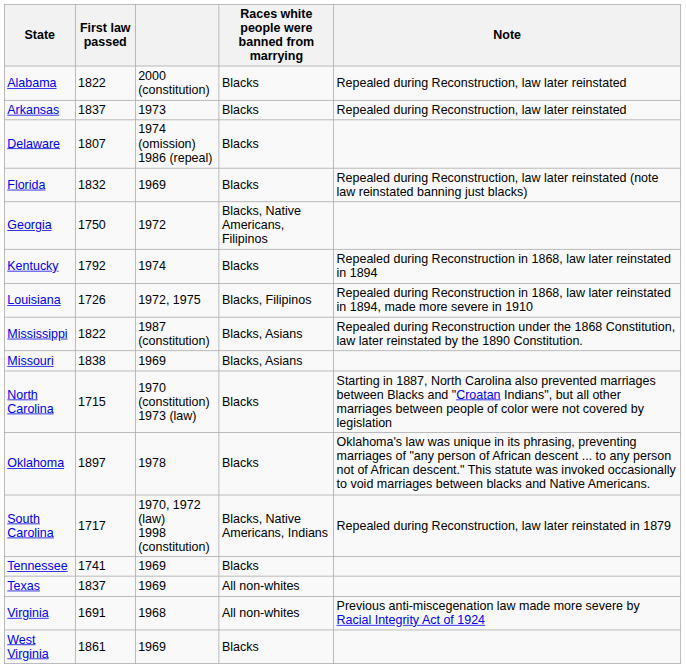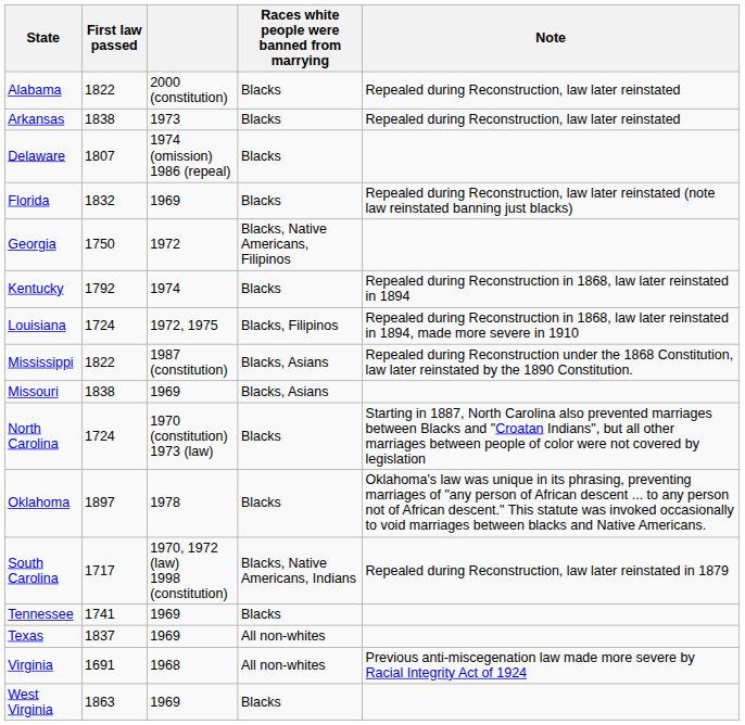 <table class="wikitable sortable">
 <tr>
 <th>State</th>
 <th>First law passed</th>
 <th></th>
 <th>Races white people were banned from marrying</th>
 <th>Note</th>
 </tr>
 <tr>
 <td><a href='#'>Alabama</a></td>
 <td>1822</td>
 <td>2000 (constitution)</td>
 <td>Blacks</td>
 <td>Repealed during Reconstruction, law later reinstated</td>
 </tr>
 <tr>
 <td><a href='#'>Arkansas</a></td>
-<td>1837</td>
+<td>1838</td>
 <td>1973</td>
 <td>Blacks</td>
 <td>Repealed during Reconstruction, law later reinstated</td>
 </tr>
 <tr>
 <td><a href='#'>Delaware</a></td>
 <td>1807</td>
 <td>1974 (omission)<br>1986 (repeal)</td>
 <td>Blacks</td>
 <td></td>
 </tr>
 <tr>
 <td><a href='#'>Florida</a></td>
 <td>1832</td>
 <td>1969</td>
 <td>Blacks</td>
 <td>Repealed during Reconstruction, law later reinstated (note law reinstated banning just blacks)</td>
 </tr>
 <tr>
 <td><a href='#'>Georgia</a></td>
 <td>1750</td>
 <td>1972</td>
 <td>Blacks, Native Americans, Filipinos</td>
 <td></td>
 </tr>
 <tr>
 <td><a href='#'>Kentucky</a></td>
 <td>1792</td>
 <td>1974</td>
 <td>Blacks</td>
 <td>Repealed during Reconstruction in 1868, law later reinstated in 1894</td>
 </tr>
 <tr>
 <td><a href='#'>Louisiana</a></td>
-<td>1726</td>
+<td>1724</td>
 <td>1972, 1975</td>
 <td>Blacks, Filipinos</td>
 <td>Repealed during Reconstruction in 1868, law later reinstated in 1894, made more severe in 1910</td>
 </tr>
 <tr>
 <td><a href='#'>Mississippi</a></td>
 <td>1822</td>
 <td>1987 (constitution)</td>
 <td>Blacks, Asians</td>
 <td>Repealed during Reconstruction under the 1868 Constitution, law later reinstated by the 1890 Constitution.</td>
 </tr>
 <tr>
 <td><a href='#'>Missouri</a></td>
 <td>1838</td>
 <td>1969</td>
 <td>Blacks, Asians</td>
 <td></td>
 </tr>
 <tr>
 <td><a href='#'>North Carolina</a></td>
-<td>1715</td>
+<td>1724</td>
 <td>1970 (constitution)<br>1973 (law)</td>
 <td>Blacks</td>
 <td>Starting in 1887, North Carolina also prevented marriages between Blacks and "<a href='#'>Croatan</a> Indians", but all other marriages between people of color were not covered by legislation</td>
 </tr>
 <tr>
 <td><a href='#'>Oklahoma</a></td>
 <td>1897</td>
 <td>1978</td>
 <td>Blacks</td>
 <td>Oklahoma's law was unique in its phrasing, preventing marriages of "any person of African descent ... to any person not of African descent." This statute was invoked occasionally to void marriages between blacks and Native Americans.</td>
 </tr>
 <tr>
 <td><a href='#'>South Carolina</a></td>
 <td>1717</td>
 <td>1970, 1972 (law)<br>1998 (constitution)</td>
 <td>Blacks, Native Americans, Indians</td>
 <td>Repealed during Reconstruction, law later reinstated in 1879</td>
 </tr>
 <tr>
 <td><a href='#'>Tennessee</a></td>
 <td>1741</td>
 <td>1969</td>
 <td>Blacks</td>
 <td></td>
 </tr>
 <tr>
 <td><a href='#'>Texas</a></td>
 <td>1837</td>
 <td>1969</td>
 <td>All non-whites</td>
 <td></td>
 </tr>
 <tr>
 <td><a href='#'>Virginia</a></td>
 <td>1691</td>
 <td>1968</td>
 <td>All non-whites</td>
 <td>Previous anti-miscegenation law made more severe by <a href='#'>Racial Integrity Act of 1924</a></td>
 </tr>
 <tr>
 <td><a href='#'>West Virginia</a></td>
-<td>1861</td>
+<td>1863</td>
 <td>1969</td>
 <td>Blacks</td>
 <td></td>
 </tr>
 </table>
